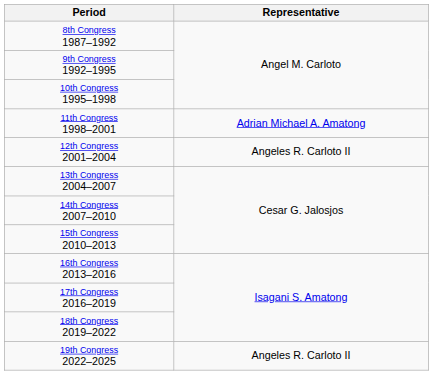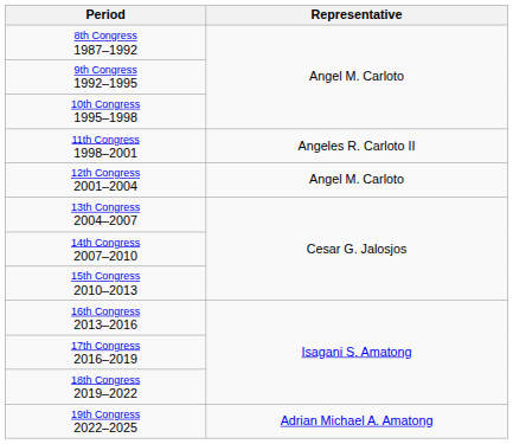 <table class="wikitable" style="text-align:center; width:40%;">
 <tr>
 <th width="40%">Period</th>
 <th>Representative</th>
 </tr>
 <tr>
 <td><small><a href='#'>8th Congress</a></small><br>1987–1992</td>
 <td rowspan="3">Angel M. Carloto</td>
 </tr>
 <tr>
 <td><small><a href='#'>9th Congress</a></small><br>1992–1995</td>
 </tr>
 <tr>
 <td><small><a href='#'>10th Congress</a></small><br>1995–1998</td>
 </tr>
 <tr>
 <td><small><a href='#'>11th Congress</a></small><br>1998–2001</td>
-<td><a href='#'>Adrian Michael A. Amatong</a></td>
+<td>Angeles R. Carloto II</td>
 </tr>
 <tr>
 <td><small><a href='#'>12th Congress</a></small><br>2001–2004</td>
-<td>Angeles R. Carloto II</td>
+<td>Angel M. Carloto</td>
 </tr>
 <tr>
 <td><small><a href='#'>13th Congress</a></small><br>2004–2007</td>
 <td rowspan="3">Cesar G. Jalosjos</td>
 </tr>
 <tr>
 <td><small><a href='#'>14th Congress</a></small><br>2007–2010</td>
 </tr>
 <tr>
 <td><small><a href='#'>15th Congress</a></small><br>2010–2013</td>
 </tr>
 <tr>
 <td><small><a href='#'>16th Congress</a></small><br>2013–2016</td>
 <td rowspan="3"><a href='#'>Isagani S. Amatong</a></td>
 </tr>
 <tr>
 <td><small><a href='#'>17th Congress</a></small><br>2016–2019</td>
 </tr>
 <tr>
 <td><small><a href='#'>18th Congress</a></small><br>2019–2022</td>
 </tr>
 <tr>
 <td><small><a href='#'>19th Congress</a></small><br>2022–2025</td>
-<td>Angeles R. Carloto II</td>
+<td><a href='#'>Adrian Michael A. Amatong</a></td>
 </tr>
 </table>
